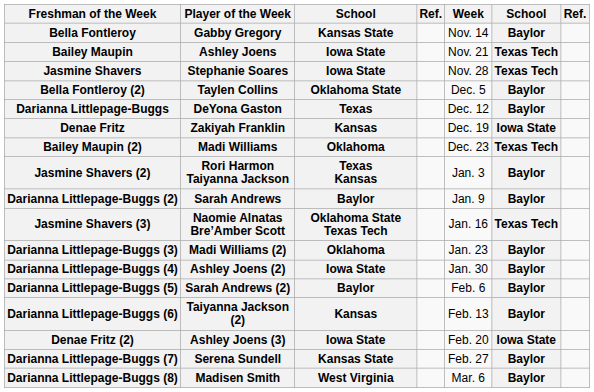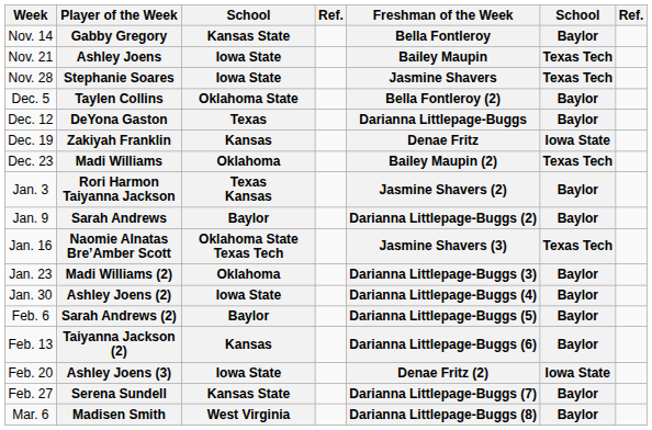 <table class=wikitable style="text-align:center">
 <tr>
-<th>Freshman of the Week</th>
+<th>Week</th>
 <th>Player of the Week</th>
 <th>School</th>
 <th>Ref.</th>
-<th>Week</th>
+<th>Freshman of the Week</th>
 <th>School</th>
 <th>Ref.</th>
 </tr>
 <tr>
-<th style=>Bella Fontleroy</th>
+<td>Nov. 14</td>
 <th style=>Gabby Gregory</th>
 <th style=>Kansas State</th>
 <td></td>
-<td>Nov. 14</td>
+<th style=>Bella Fontleroy</th>
 <th style=>Baylor</th>
 <td></td>
 </tr>
 <tr>
-<th style=>Bailey Maupin</th>
+<td>Nov. 21</td>
 <th style=>Ashley Joens</th>
 <th style=>Iowa State</th>
 <td></td>
-<td>Nov. 21</td>
+<th style=>Bailey Maupin</th>
 <th style=>Texas Tech</th>
 <td></td>
 </tr>
 <tr>
-<th style=>Jasmine Shavers</th>
+<td>Nov. 28</td>
 <th style=>Stephanie Soares</th>
 <th style=>Iowa State</th>
 <td></td>
-<td>Nov. 28</td>
+<th style=>Jasmine Shavers</th>
 <th style=>Texas Tech</th>
 <td></td>
 </tr>
 <tr>
-<th style=>Bella Fontleroy (2)</th>
+<td>Dec. 5</td>
 <th style=>Taylen Collins</th>
 <th style=>Oklahoma State</th>
 <td></td>
-<td>Dec. 5</td>
+<th style=>Bella Fontleroy (2)</th>
 <th style=>Baylor</th>
 <td></td>
 </tr>
 <tr>
-<th style=>Darianna Littlepage-Buggs</th>
+<td>Dec. 12</td>
 <th style=>DeYona Gaston</th>
 <th style=>Texas</th>
 <td></td>
-<td>Dec. 12</td>
+<th style=>Darianna Littlepage-Buggs</th>
 <th style=>Baylor</th>
 <td></td>
 </tr>
 <tr>
-<th style=>Denae Fritz</th>
+<td>Dec. 19</td>
 <th style=>Zakiyah Franklin</th>
 <th style=>Kansas</th>
 <td></td>
-<td>Dec. 19</td>
+<th style=>Denae Fritz</th>
 <th style=>Iowa State</th>
 <td></td>
 </tr>
 <tr>
-<th style=>Bailey Maupin (2)</th>
+<td>Dec. 23</td>
 <th style=>Madi Williams</th>
 <th style=>Oklahoma</th>
 <td></td>
-<td>Dec. 23</td>
+<th style=>Bailey Maupin (2)</th>
 <th style=>Texas Tech</th>
 <td></td>
 </tr>
 <tr>
-<th style=>Jasmine Shavers (2)</th>
+<td>Jan. 3</td>
 <th width=145>Rori Harmon<br>Taiyanna Jackson</th>
 <th width=135>Texas<br>Kansas</th>
 <td></td>
-<td>Jan. 3</td>
+<th style=>Jasmine Shavers (2)</th>
 <th style=>Baylor</th>
 <td></td>
 </tr>
 <tr>
-<th style=>Darianna Littlepage-Buggs (2)</th>
+<td>Jan. 9</td>
 <th style=>Sarah Andrews</th>
 <th style=>Baylor</th>
 <td></td>
-<td>Jan. 9</td>
+<th style=>Darianna Littlepage-Buggs (2)</th>
 <th style=>Baylor</th>
 <td></td>
 </tr>
 <tr>
-<th style=>Jasmine Shavers (3)</th>
+<td>Jan. 16</td>
 <th width=145>Naomie Alnatas<br>Bre’Amber Scott</th>
 <th width=155>Oklahoma State<br>Texas Tech</th>
 <td></td>
-<td>Jan. 16</td>
+<th style=>Jasmine Shavers (3)</th>
 <th style=>Texas Tech</th>
 <td></td>
 </tr>
 <tr>
-<th style=>Darianna Littlepage-Buggs (3)</th>
+<td>Jan. 23</td>
 <th style=>Madi Williams (2)</th>
 <th style=>Oklahoma</th>
 <td></td>
-<td>Jan. 23</td>
+<th style=>Darianna Littlepage-Buggs (3)</th>
 <th style=>Baylor</th>
 <td></td>
 </tr>
 <tr>
-<th style=>Darianna Littlepage-Buggs (4)</th>
+<td>Jan. 30</td>
 <th style=>Ashley Joens (2)</th>
 <th style=>Iowa State</th>
 <td></td>
-<td>Jan. 30</td>
+<th style=>Darianna Littlepage-Buggs (4)</th>
 <th style=>Baylor</th>
 <td></td>
 </tr>
 <tr>
-<th style=>Darianna Littlepage-Buggs (5)</th>
+<td>Feb. 6</td>
 <th style=>Sarah Andrews (2)</th>
 <th style=>Baylor</th>
 <td></td>
-<td>Feb. 6</td>
+<th style=>Darianna Littlepage-Buggs (5)</th>
 <th style=>Baylor</th>
 <td></td>
 </tr>
 <tr>
-<th style=>Darianna Littlepage-Buggs (6)</th>
+<td>Feb. 13</td>
 <th style=>Taiyanna Jackson (2)</th>
 <th style=>Kansas</th>
 <td></td>
-<td>Feb. 13</td>
+<th style=>Darianna Littlepage-Buggs (6)</th>
 <th style=>Baylor</th>
 <td></td>
 </tr>
 <tr>
-<th style=>Denae Fritz (2)</th>
+<td>Feb. 20</td>
 <th style=>Ashley Joens (3)</th>
 <th style=>Iowa State</th>
 <td></td>
-<td>Feb. 20</td>
+<th style=>Denae Fritz (2)</th>
 <th style=>Iowa State</th>
 <td></td>
 </tr>
 <tr>
-<th style=>Darianna Littlepage-Buggs (7)</th>
+<td>Feb. 27</td>
 <th style=>Serena Sundell</th>
 <th style=>Kansas State</th>
 <td></td>
-<td>Feb. 27</td>
+<th style=>Darianna Littlepage-Buggs (7)</th>
 <th style=>Baylor</th>
 <td></td>
 </tr>
 <tr>
-<th style=>Darianna Littlepage-Buggs (8)</th>
+<td>Mar. 6</td>
 <th style=>Madisen Smith</th>
 <th style=>West Virginia</th>
 <td></td>
-<td>Mar. 6</td>
+<th style=>Darianna Littlepage-Buggs (8)</th>
 <th style=>Baylor</th>
 <td></td>
 </tr>
 </table>
